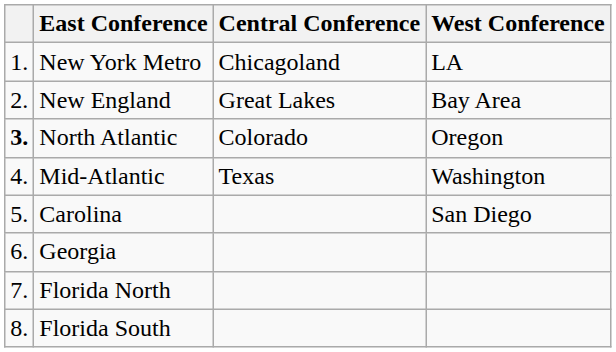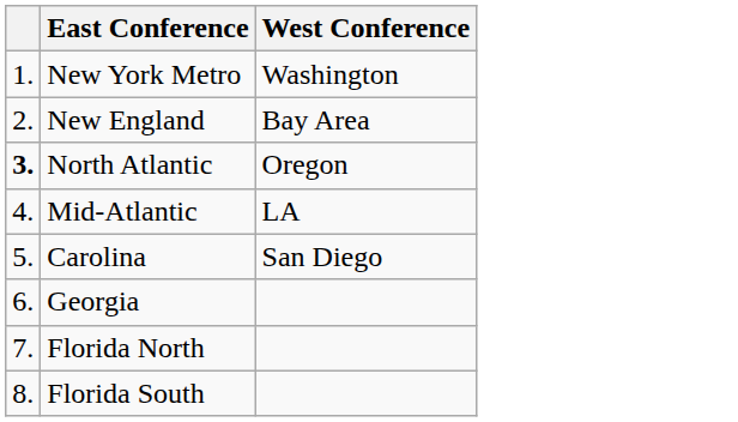 <table class="wikitable">
 <tr>
 <th></th>
 <th>East Conference</th>
-<th>Central Conference</th>
 <th>West Conference</th>
 </tr>
 <tr>
 <td>1.</td>
 <td>New York Metro</td>
-<td>Chicagoland</td>
-<td>LA</td>
+<td>Washington</td>
 </tr>
 <tr>
 <td>2.</td>
 <td>New England</td>
-<td>Great Lakes</td>
 <td>Bay Area</td>
 </tr>
 <tr>
 <td><strong>3.</strong></td>
 <td>North Atlantic</td>
-<td>Colorado</td>
 <td>Oregon</td>
 </tr>
 <tr>
 <td>4.</td>
 <td>Mid-Atlantic</td>
-<td>Texas</td>
-<td>Washington</td>
+<td>LA</td>
 </tr>
 <tr>
 <td>5.</td>
 <td>Carolina</td>
-<td></td>
 <td>San Diego</td>
 </tr>
 <tr>
 <td>6.</td>
 <td>Georgia</td>
 <td></td>
-<td></td>
 </tr>
 <tr>
 <td>7.</td>
 <td>Florida North</td>
-<td></td>
 <td></td>
 </tr>
 <tr>
 <td>8.</td>
 <td>Florida South</td>
 <td></td>
-<td></td>
 </tr>
 </table>
